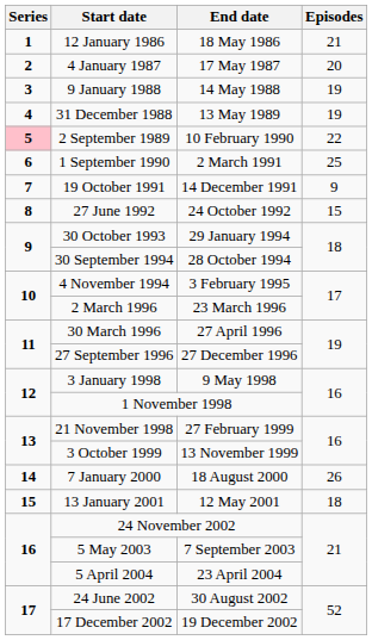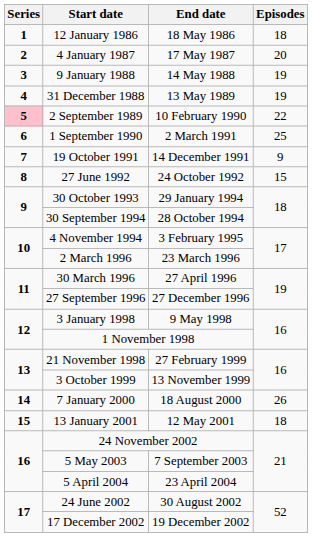 <table class="wikitable" style="text-align:center;">
 <tr>
 <th>Series</th>
 <th>Start date</th>
 <th>End date</th>
 <th>Episodes</th>
 </tr>
 <tr>
 <td><strong>1</strong></td>
 <td>12 January 1986</td>
 <td>18 May 1986</td>
-<td>21</td>
+<td>18</td>
 </tr>
 <tr>
 <td><strong>2</strong></td>
 <td>4 January 1987</td>
 <td>17 May 1987</td>
 <td>20</td>
 </tr>
 <tr>
 <td><strong>3</strong></td>
 <td>9 January 1988</td>
 <td>14 May 1988</td>
 <td>19</td>
 </tr>
 <tr>
 <td><strong>4</strong></td>
 <td>31 December 1988</td>
 <td>13 May 1989</td>
 <td>19</td>
 </tr>
 <tr>
 <td style="background: pink;"><strong>5</strong></td>
 <td>2 September 1989</td>
 <td>10 February 1990</td>
 <td>22</td>
 </tr>
 <tr>
 <td><strong>6</strong></td>
 <td>1 September 1990</td>
 <td>2 March 1991</td>
 <td>25</td>
 </tr>
 <tr>
 <td><strong>7</strong></td>
 <td>19 October 1991</td>
 <td>14 December 1991</td>
 <td>9</td>
 </tr>
 <tr>
 <td><strong>8</strong></td>
 <td>27 June 1992</td>
 <td>24 October 1992</td>
 <td>15</td>
 </tr>
 <tr>
 <td rowspan="2"><strong>9</strong></td>
 <td>30 October 1993</td>
 <td>29 January 1994</td>
 <td rowspan="2">18</td>
 </tr>
 <tr>
 <td>30 September 1994</td>
 <td>28 October 1994</td>
 </tr>
 <tr>
 <td rowspan="2"><strong>10</strong></td>
 <td>4 November 1994</td>
 <td>3 February 1995</td>
 <td rowspan="2">17</td>
 </tr>
 <tr>
 <td>2 March 1996</td>
 <td>23 March 1996</td>
 </tr>
 <tr>
 <td rowspan="2"><strong>11</strong></td>
 <td>30 March 1996</td>
 <td>27 April 1996</td>
 <td rowspan="2">19</td>
 </tr>
 <tr>
 <td>27 September 1996</td>
 <td>27 December 1996</td>
 </tr>
 <tr>
 <td rowspan="2"><strong>12</strong></td>
 <td>3 January 1998</td>
 <td>9 May 1998</td>
 <td rowspan="2">16</td>
 </tr>
 <tr>
 <td colspan="2">1 November 1998</td>
 </tr>
 <tr>
 <td rowspan="2"><strong>13</strong></td>
 <td>21 November 1998</td>
 <td>27 February 1999</td>
 <td rowspan="2">16</td>
 </tr>
 <tr>
 <td>3 October 1999</td>
 <td>13 November 1999</td>
 </tr>
 <tr>
 <td><strong>14</strong></td>
 <td>7 January 2000</td>
 <td>18 August 2000</td>
 <td>26</td>
 </tr>
 <tr>
 <td><strong>15</strong></td>
 <td>13 January 2001</td>
 <td>12 May 2001</td>
 <td>18</td>
 </tr>
 <tr>
 <td rowspan="3"><strong>16</strong></td>
 <td colspan="2">24 November 2002</td>
 <td rowspan="3">21</td>
 </tr>
 <tr>
 <td>5 May 2003</td>
 <td>7 September 2003</td>
 </tr>
 <tr>
 <td>5 April 2004</td>
 <td>23 April 2004</td>
 </tr>
 <tr>
 <td rowspan="2"><strong>17</strong></td>
 <td>24 June 2002</td>
 <td>30 August 2002</td>
 <td rowspan="2">52</td>
 </tr>
 <tr>
 <td>17 December 2002</td>
 <td>19 December 2002</td>
 </tr>
 </table>
